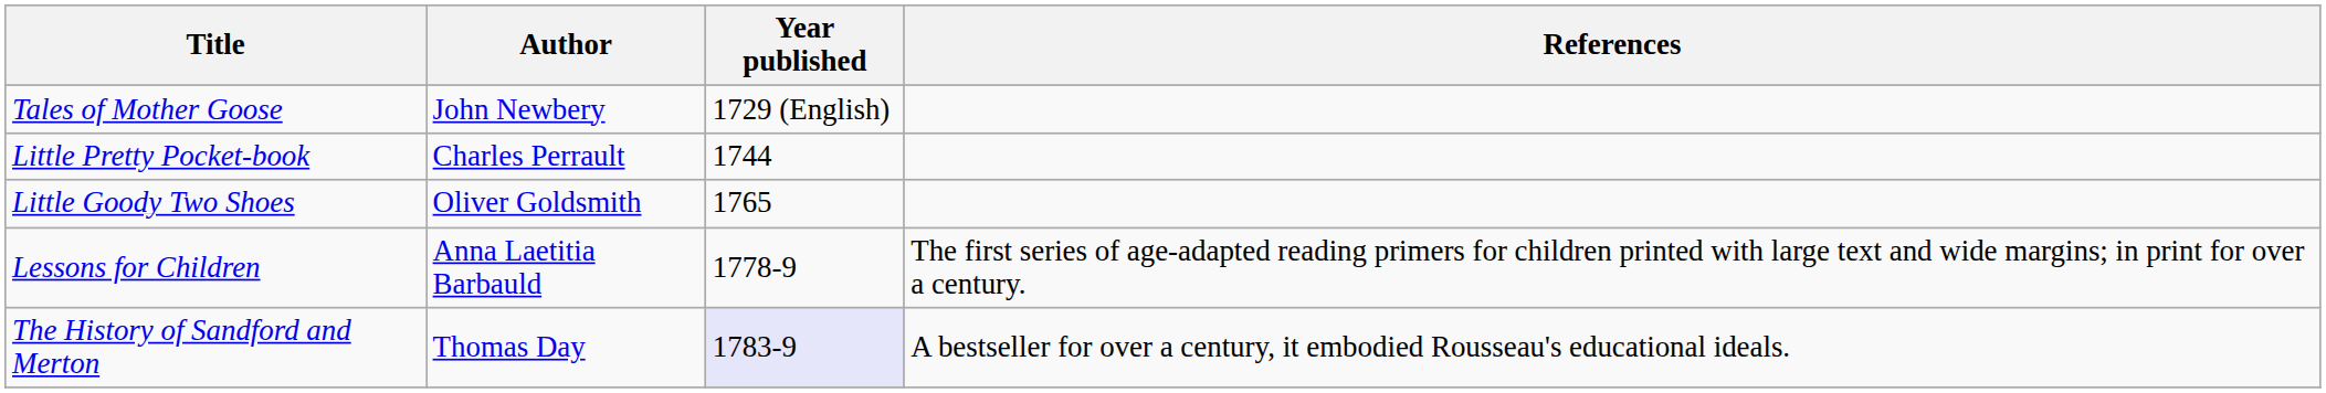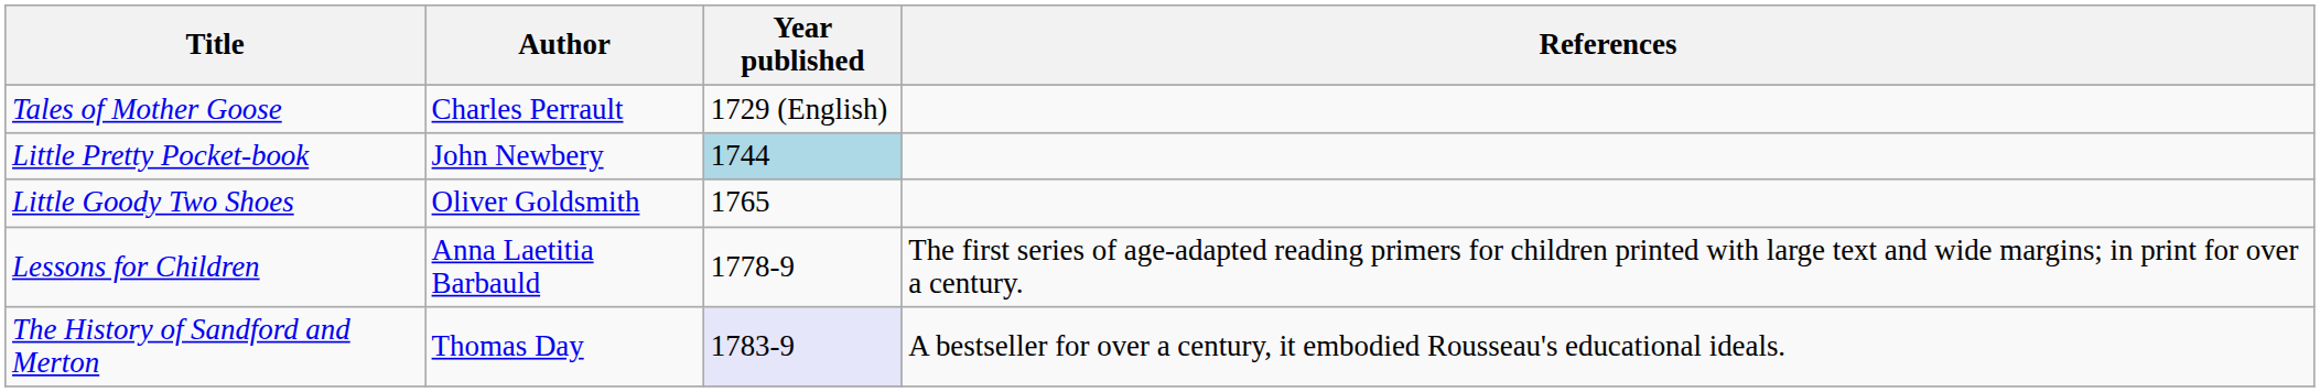 <table class="wikitable sortable">
 <tr>
 <th>Title</th>
 <th>Author</th>
 <th>Year published</th>
 <th>References</th>
 </tr>
 <tr>
 <td><em><a href='#'>Tales of Mother Goose</a></em></td>
-<td><a href='#'>John Newbery</a></td>
+<td><a href='#'>Charles Perrault</a></td>
 <td>1729 (English)</td>
 <td></td>
 </tr>
 <tr>
 <td><em><a href='#'>Little Pretty Pocket-book</a></em></td>
-<td><a href='#'>Charles Perrault</a></td>
-<td>1744</td>
+<td><a href='#'>John Newbery</a></td>
+<td style="background: lightblue;">1744</td>
 <td></td>
 </tr>
 <tr>
 <td><em><a href='#'>Little Goody Two Shoes</a></em></td>
 <td><a href='#'>Oliver Goldsmith</a></td>
 <td>1765</td>
 <td></td>
 </tr>
 <tr>
 <td><em><a href='#'>Lessons for Children</a></em></td>
 <td><a href='#'>Anna Laetitia Barbauld</a></td>
 <td>1778-9</td>
 <td>The first series of age-adapted reading primers for children printed with large text and wide margins; in print for over a century.</td>
 </tr>
 <tr>
 <td><em><a href='#'>The History of Sandford and Merton</a></em></td>
 <td><a href='#'>Thomas Day</a></td>
 <td style="background: lavender;">1783-9</td>
 <td>A bestseller for over a century, it embodied Rousseau's educational ideals.</td>
 </tr>
 </table>
